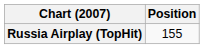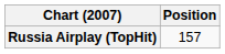 <table class="wikitable plainrowheaders" style="text-align:center">
 <tr>
 <th scope="col">Chart (2007)</th>
 <th scope="col">Position</th>
 </tr>
 <tr>
 <th scope="row">Russia Airplay (TopHit)</th>
-<td>155</td>
+<td>157</td>
 </tr>
 </table>
